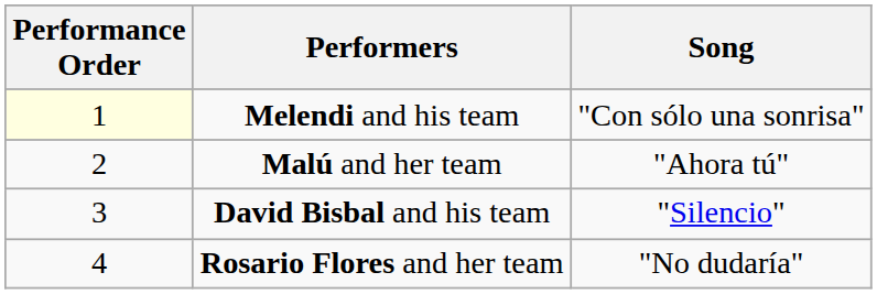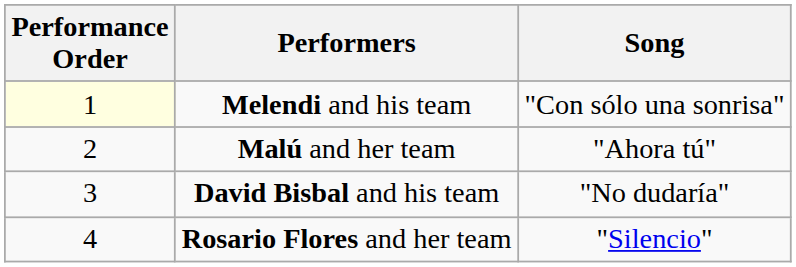 <table class="wikitable" style="text-align: center; width: auto;">
 <tr>
 <th>Performance <br>Order</th>
 <th>Performers</th>
 <th>Song</th>
 </tr>
 <tr>
 <td style="background: lightyellow;">1</td>
 <td><strong>Melendi</strong> and his team <br></td>
 <td>"Con sólo una sonrisa"</td>
 </tr>
 <tr>
 <td>2</td>
 <td><strong>Malú</strong> and her team <br></td>
 <td>"Ahora tú"</td>
 </tr>
 <tr>
 <td>3</td>
 <td><strong>David Bisbal</strong> and his team <br></td>
-<td>"<a href='#'>Silencio</a>"</td>
+<td>"No dudaría"</td>
 </tr>
 <tr>
 <td>4</td>
 <td><strong>Rosario Flores</strong> and her team <br></td>
-<td>"No dudaría"</td>
+<td>"<a href='#'>Silencio</a>"</td>
 </tr>
 </table>
